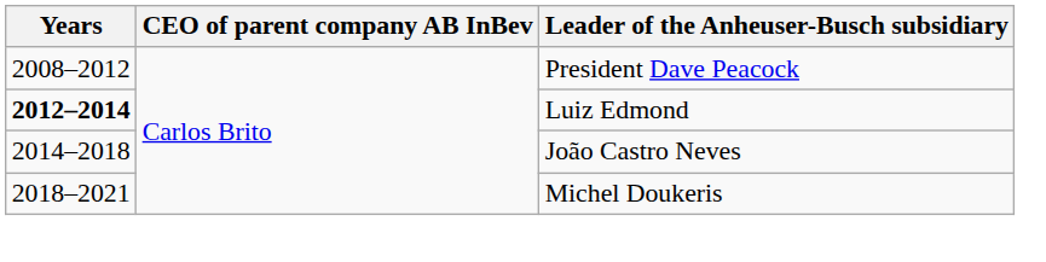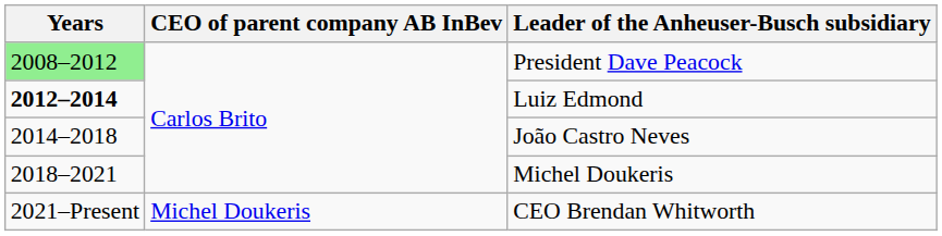 <table class="wikitable sortable">
 <tr>
 <th>Years</th>
 <th>CEO of parent company AB InBev</th>
 <th>Leader of the Anheuser-Busch subsidiary</th>
 </tr>
 <tr>
-<td>2008–2012</td>
+<td style="background: lightgreen;">2008–2012</td>
 <td rowspan="4"><a href='#'>Carlos Brito</a></td>
 <td>President <a href='#'>Dave Peacock</a></td>
 </tr>
 <tr>
 <td><strong>2012–2014</strong></td>
 <td>Luiz Edmond</td>
 </tr>
 <tr>
 <td>2014–2018</td>
 <td>João Castro Neves</td>
 </tr>
 <tr>
 <td>2018–2021</td>
 <td>Michel Doukeris</td>
 </tr>
+<tr>
+<td>2021–Present</td>
+<td><a href='#'>Michel Doukeris</a></td>
+<td>CEO Brendan Whitworth</td>
+</tr>
 </table>
